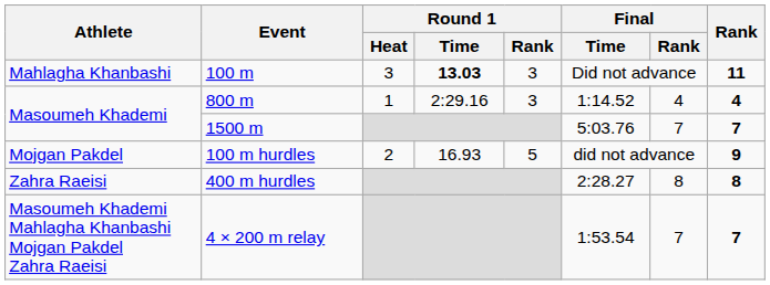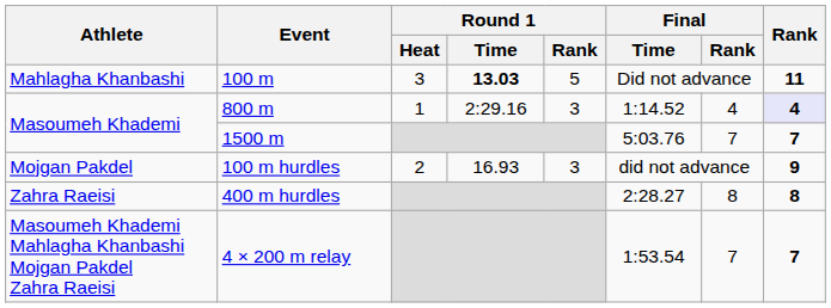 <table class="wikitable" width="72%" style="text-align:center; font-size:90%">
 <tr>
 <th rowspan="2" width="22%">Athlete</th>
 <th rowspan="2" width="18%">Event</th>
 <th colspan="3" width="20%">Round 1</th>
 <th colspan="2" width="15%">Final</th>
 <th rowspan="2" width="6%">Rank</th>
 </tr>
 <tr>
 <th width="5%">Heat</th>
 <th width="10%">Time</th>
 <th>Rank</th>
 <th width="10%">Time</th>
 <th>Rank</th>
 </tr>
 <tr>
 <td align="left"><a href='#'>Mahlagha Khanbashi</a></td>
 <td align="left"><a href='#'>100 m</a></td>
 <td>3</td>
 <td><strong>13.03</strong></td>
-<td>3</td>
+<td>5</td>
 <td colspan=2 align=center>Did not advance</td>
 <td><strong>11</strong></td>
 </tr>
 <tr>
 <td rowspan=2 align="left"><a href='#'>Masoumeh Khademi</a></td>
 <td align="left"><a href='#'>800 m</a></td>
 <td>1</td>
 <td>2:29.16</td>
 <td>3 <strong></strong></td>
 <td>1:14.52</td>
 <td>4</td>
-<td><strong>4</strong></td>
+<td style="background: lavender;"><strong>4</strong></td>
 </tr>
 <tr>
 <td align="left"><a href='#'>1500 m</a></td>
 <td colspan=3 bgcolor=#DCDCDC></td>
 <td>5:03.76</td>
 <td>7</td>
 <td><strong>7</strong></td>
 </tr>
 <tr>
 <td align="left"><a href='#'>Mojgan Pakdel</a></td>
 <td align="left"><a href='#'>100 m hurdles</a></td>
 <td>2</td>
 <td>16.93</td>
-<td>5</td>
+<td>3</td>
 <td colspan=2>did not advance</td>
 <td><strong>9</strong></td>
 </tr>
 <tr>
 <td align="left"><a href='#'>Zahra Raeisi</a></td>
 <td align="left"><a href='#'>400 m hurdles</a></td>
 <td colspan=3 bgcolor=#DCDCDC></td>
 <td>2:28.27</td>
 <td>8</td>
 <td><strong>8</strong></td>
 </tr>
 <tr>
 <td align="left"><a href='#'>Masoumeh Khademi</a><br><a href='#'>Mahlagha Khanbashi</a><br><a href='#'>Mojgan Pakdel</a><br><a href='#'>Zahra Raeisi</a></td>
 <td align="left"><a href='#'>4 × 200 m relay</a></td>
 <td colspan=3 bgcolor=#DCDCDC></td>
 <td>1:53.54</td>
 <td>7</td>
 <td><strong>7</strong></td>
 </tr>
 </table>
